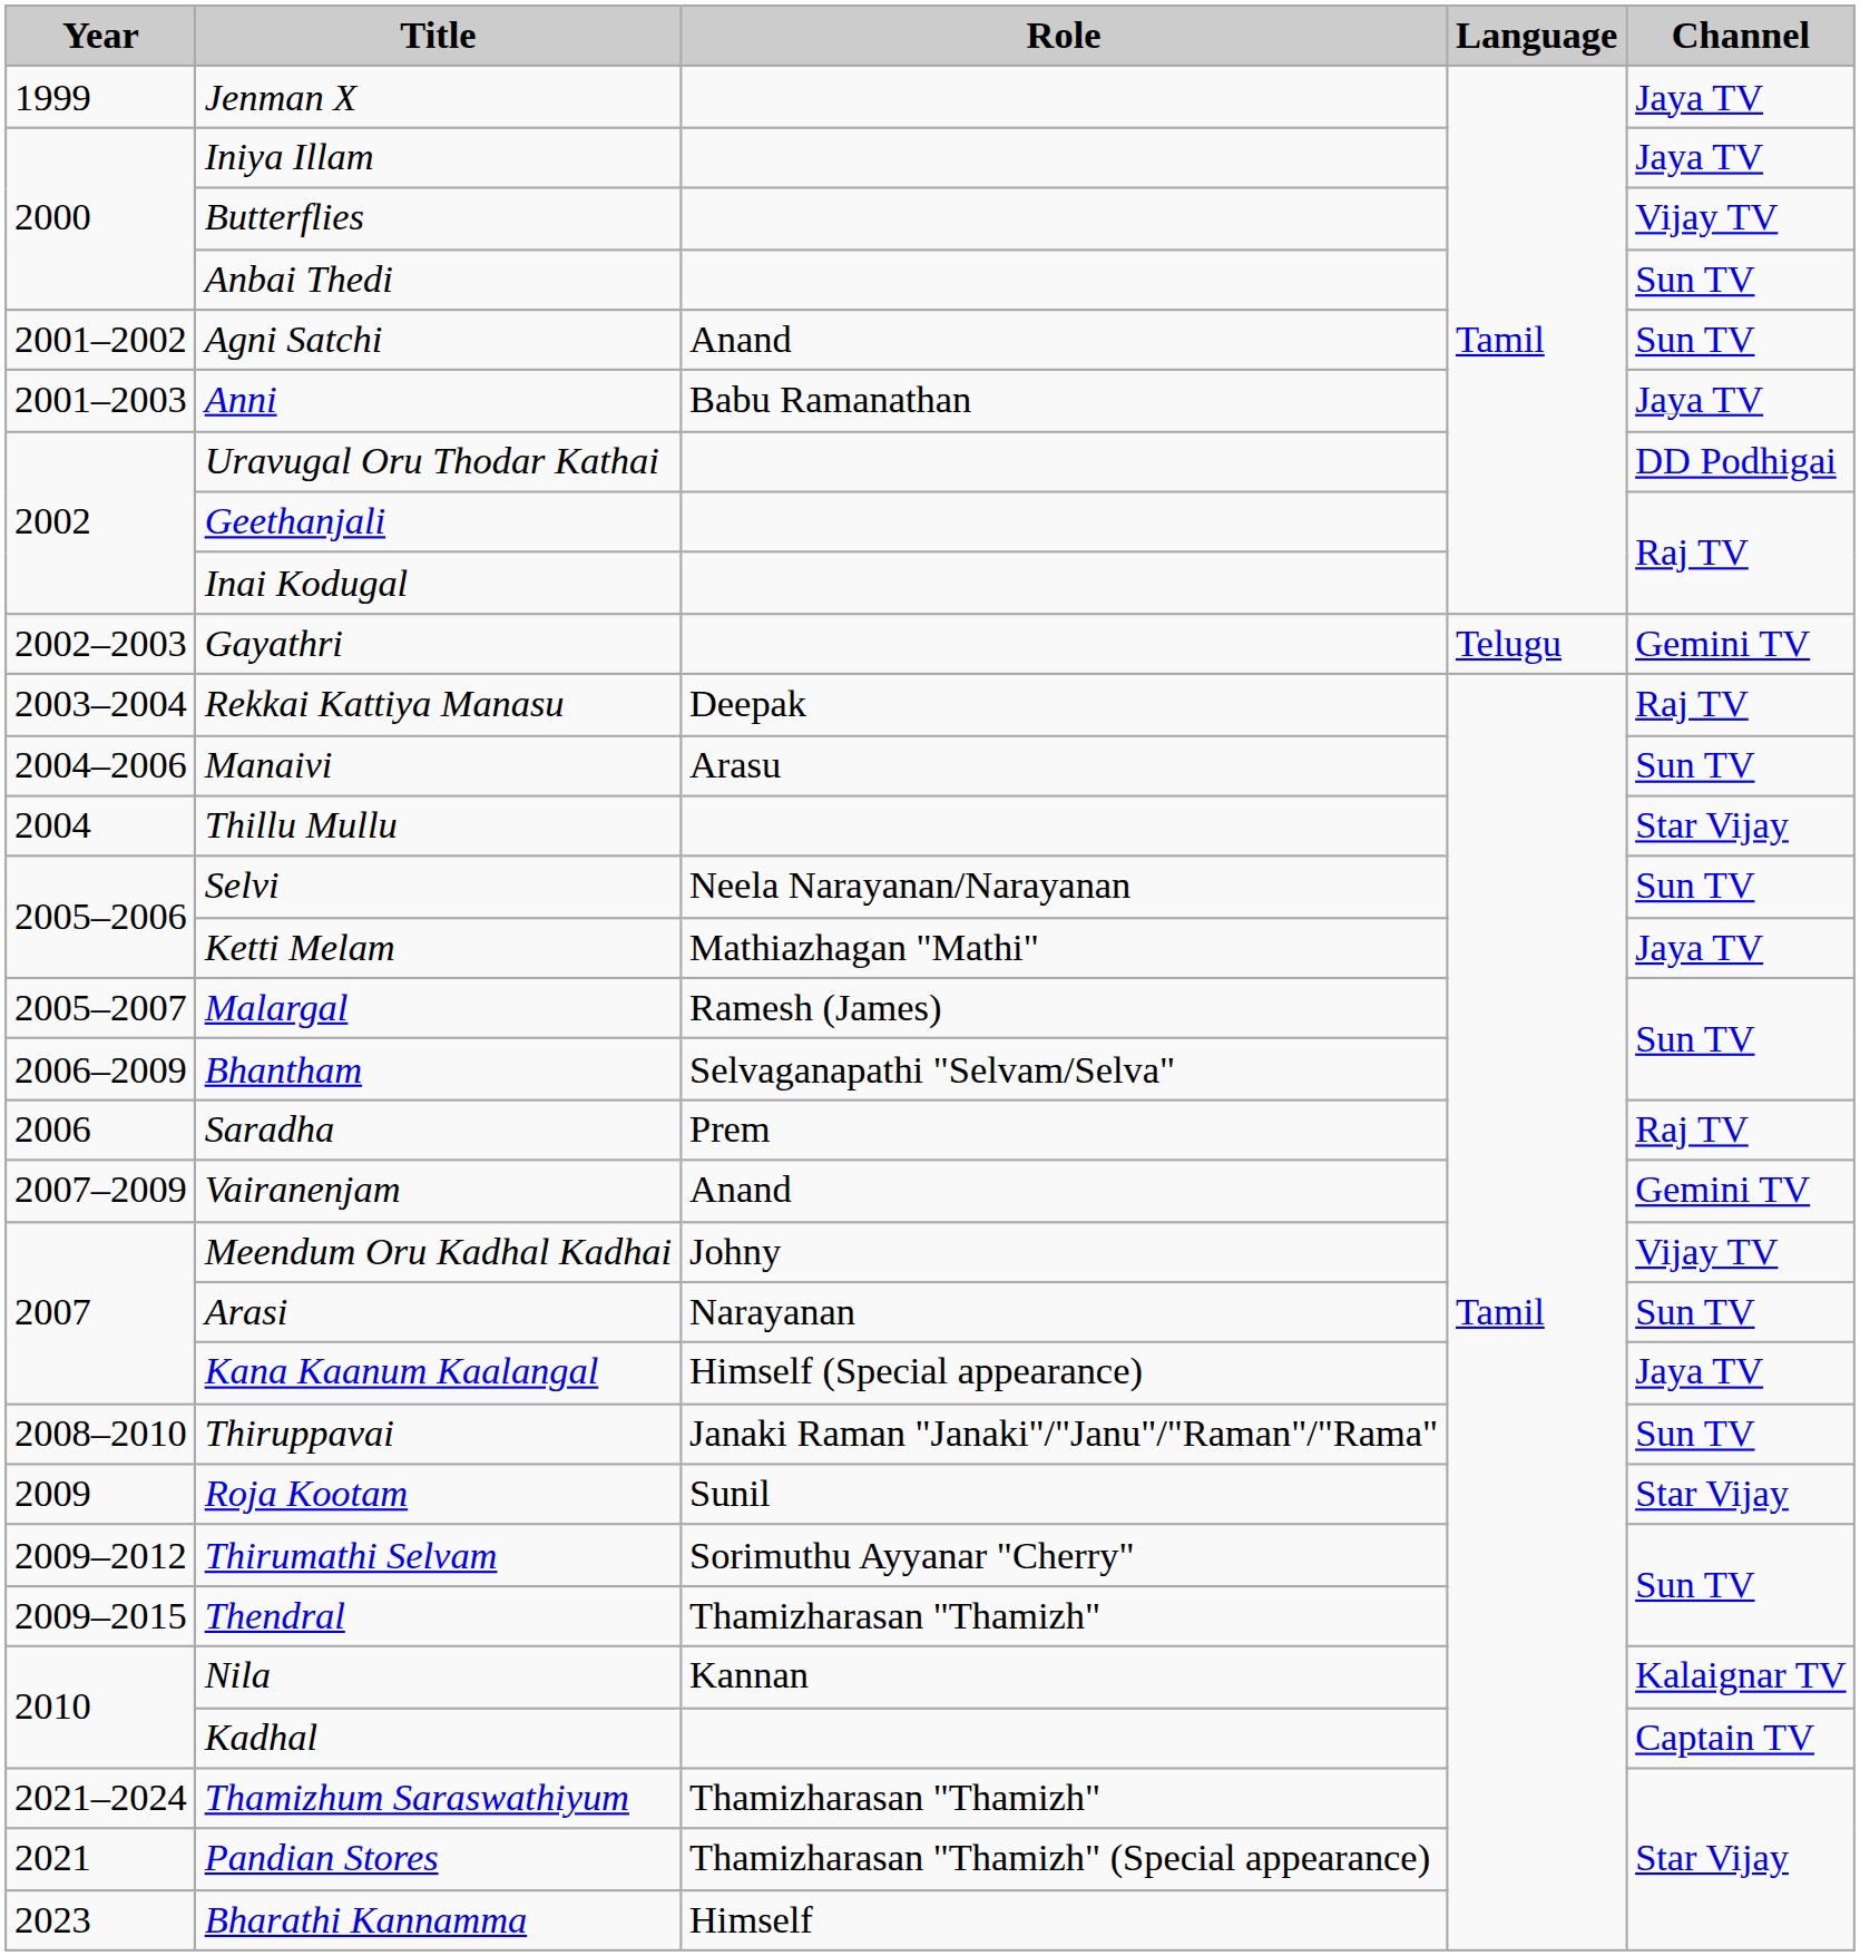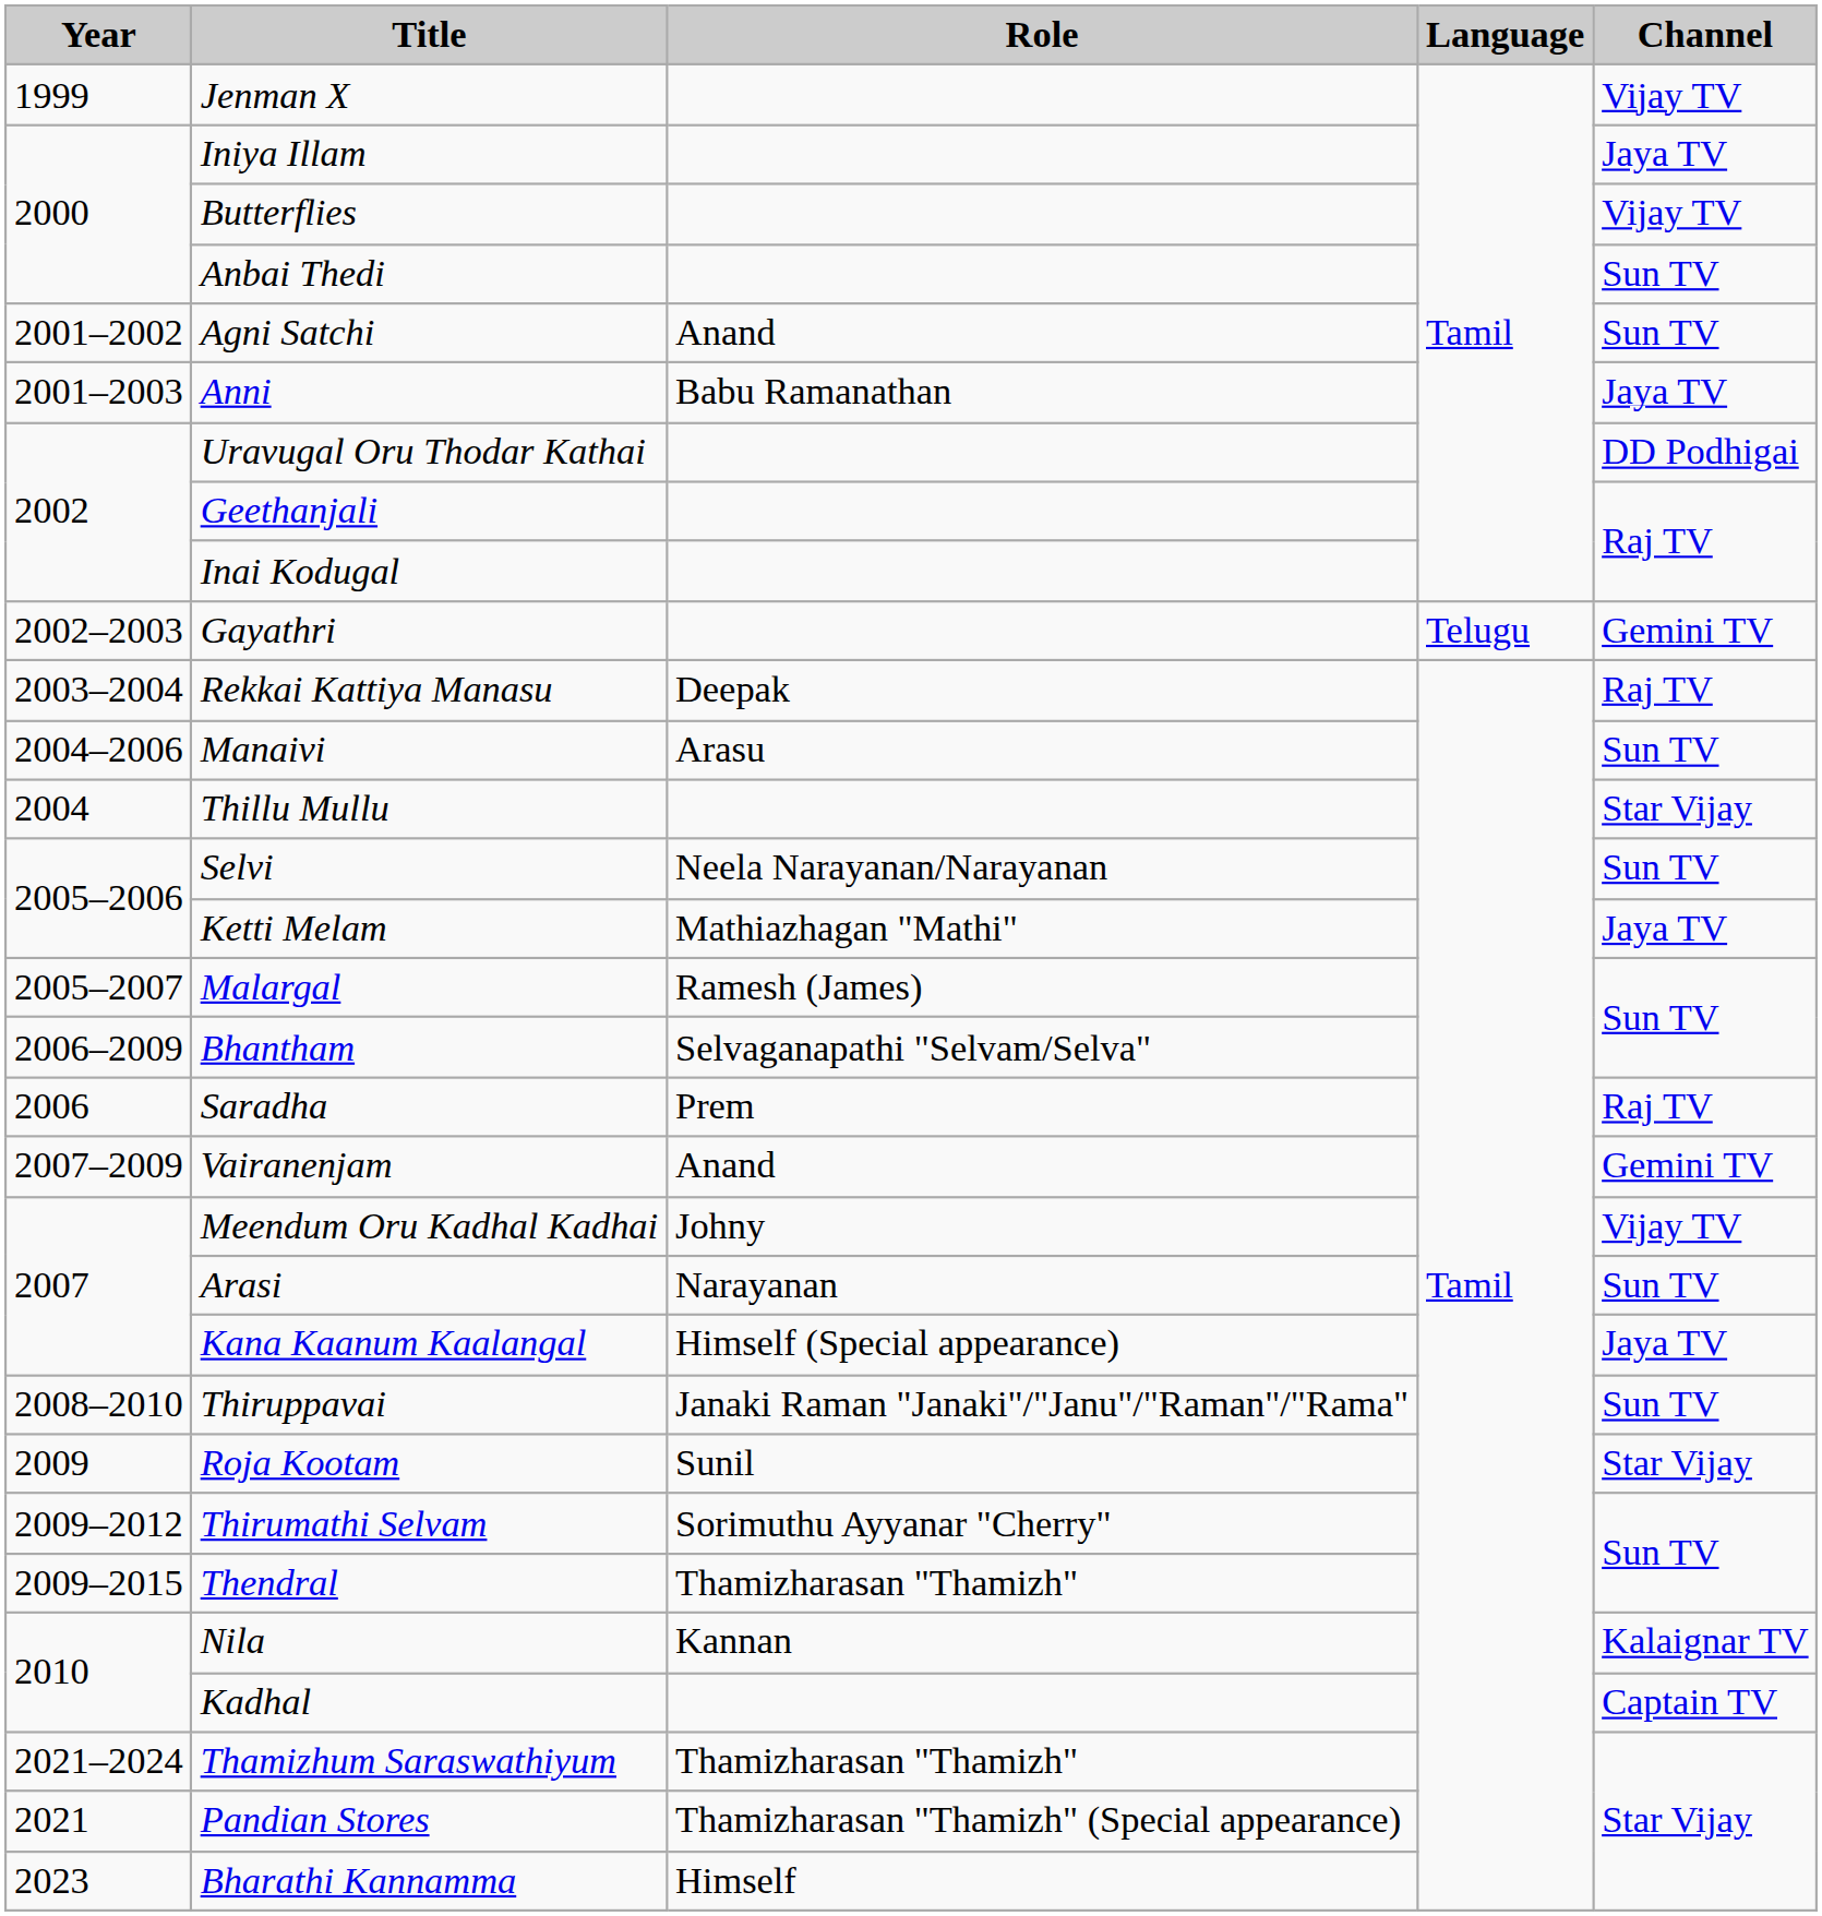 <table class="wikitable">
 <tr>
 <th style="background:#ccc;">Year</th>
 <th style="background:#ccc;">Title</th>
 <th style="background:#ccc;">Role</th>
 <th style="background:#ccc;">Language</th>
 <th style="background:#ccc;">Channel</th>
 </tr>
 <tr>
 <td>1999</td>
 <td><em>Jenman X</em></td>
 <td></td>
 <td rowspan="9"><a href='#'>Tamil</a></td>
-<td><a href='#'>Jaya TV</a></td>
+<td><a href='#'>Vijay TV</a></td>
 </tr>
 <tr>
 <td rowspan="3">2000</td>
 <td><em>Iniya Illam</em></td>
 <td></td>
 <td><a href='#'>Jaya TV</a></td>
 </tr>
 <tr>
 <td><em>Butterflies</em></td>
 <td></td>
 <td><a href='#'>Vijay TV</a></td>
 </tr>
 <tr>
 <td><em>Anbai Thedi</em></td>
 <td></td>
 <td><a href='#'>Sun TV</a></td>
 </tr>
 <tr>
 <td>2001–2002</td>
 <td><em>Agni Satchi</em></td>
 <td>Anand</td>
 <td><a href='#'>Sun TV</a></td>
 </tr>
 <tr>
 <td>2001–2003</td>
 <td><em><a href='#'>Anni</a></em></td>
 <td>Babu Ramanathan</td>
 <td><a href='#'>Jaya TV</a></td>
 </tr>
 <tr>
 <td rowspan="3">2002</td>
 <td><em>Uravugal Oru Thodar Kathai</em></td>
 <td></td>
 <td><a href='#'>DD Podhigai</a></td>
 </tr>
 <tr>
 <td><em><a href='#'>Geethanjali</a></em></td>
 <td></td>
 <td rowspan="2"><a href='#'>Raj TV</a></td>
 </tr>
 <tr>
 <td><em>Inai Kodugal</em></td>
 <td></td>
 </tr>
 <tr>
 <td>2002–2003</td>
 <td><em>Gayathri</em></td>
 <td></td>
 <td><a href='#'>Telugu</a></td>
 <td><a href='#'>Gemini TV</a></td>
 </tr>
 <tr>
 <td>2003–2004</td>
 <td><em>Rekkai Kattiya Manasu</em></td>
 <td>Deepak</td>
 <td rowspan="21"><a href='#'>Tamil</a></td>
 <td><a href='#'>Raj TV</a></td>
 </tr>
 <tr>
 <td>2004–2006</td>
 <td><em>Manaivi</em></td>
 <td>Arasu</td>
 <td><a href='#'>Sun TV</a></td>
 </tr>
 <tr>
 <td>2004</td>
 <td><em>Thillu Mullu</em></td>
 <td></td>
 <td><a href='#'>Star Vijay</a></td>
 </tr>
 <tr>
 <td rowspan="2">2005–2006</td>
 <td><em>Selvi</em></td>
 <td>Neela Narayanan/Narayanan</td>
 <td><a href='#'>Sun TV</a></td>
 </tr>
 <tr>
 <td><em>Ketti Melam</em></td>
 <td>Mathiazhagan "Mathi"</td>
 <td><a href='#'>Jaya TV</a></td>
 </tr>
 <tr>
 <td>2005–2007</td>
 <td><em><a href='#'>Malargal</a></em></td>
 <td>Ramesh (James)</td>
 <td rowspan="2"><a href='#'>Sun TV</a></td>
 </tr>
 <tr>
 <td>2006–2009</td>
 <td><em><a href='#'>Bhantham</a></em></td>
 <td>Selvaganapathi "Selvam/Selva"</td>
 </tr>
 <tr>
 <td>2006</td>
 <td><em>Saradha</em></td>
 <td>Prem</td>
 <td><a href='#'>Raj TV</a></td>
 </tr>
 <tr>
 <td>2007–2009</td>
 <td><em>Vairanenjam</em></td>
 <td>Anand</td>
 <td><a href='#'>Gemini TV</a></td>
 </tr>
 <tr>
 <td rowspan="3">2007</td>
 <td><em>Meendum Oru Kadhal Kadhai</em></td>
 <td>Johny</td>
 <td><a href='#'>Vijay TV</a></td>
 </tr>
 <tr>
 <td><em>Arasi</em></td>
 <td>Narayanan</td>
 <td><a href='#'>Sun TV</a></td>
 </tr>
 <tr>
 <td><em><a href='#'>Kana Kaanum Kaalangal</a></em></td>
 <td>Himself (Special appearance)</td>
 <td><a href='#'>Jaya TV</a></td>
 </tr>
 <tr>
 <td>2008–2010</td>
 <td><em>Thiruppavai</em></td>
 <td>Janaki Raman "Janaki"/"Janu"/"Raman"/"Rama"</td>
 <td><a href='#'>Sun TV</a></td>
 </tr>
 <tr>
 <td>2009</td>
 <td><em><a href='#'>Roja Kootam</a></em></td>
 <td>Sunil</td>
 <td><a href='#'>Star Vijay</a></td>
 </tr>
 <tr>
 <td>2009–2012</td>
 <td><em><a href='#'>Thirumathi Selvam</a></em></td>
 <td>Sorimuthu Ayyanar "Cherry"</td>
 <td rowspan="2"><a href='#'>Sun TV</a></td>
 </tr>
 <tr>
 <td>2009–2015</td>
 <td><em><a href='#'>Thendral</a></em></td>
 <td>Thamizharasan "Thamizh"</td>
 </tr>
 <tr>
 <td rowspan="2">2010</td>
 <td><em>Nila</em></td>
 <td>Kannan</td>
 <td><a href='#'>Kalaignar TV</a></td>
 </tr>
 <tr>
 <td><em>Kadhal</em></td>
 <td></td>
 <td><a href='#'>Captain TV</a></td>
 </tr>
 <tr>
 <td>2021–2024</td>
 <td><em><a href='#'>Thamizhum Saraswathiyum</a></em></td>
 <td>Thamizharasan "Thamizh"</td>
 <td rowspan="3"><a href='#'>Star Vijay</a></td>
 </tr>
 <tr>
 <td>2021</td>
 <td><em><a href='#'>Pandian Stores</a></em></td>
 <td>Thamizharasan "Thamizh" (Special appearance)</td>
 </tr>
 <tr>
 <td>2023</td>
 <td><em><a href='#'>Bharathi Kannamma</a></em></td>
 <td>Himself</td>
 </tr>
 </table>
